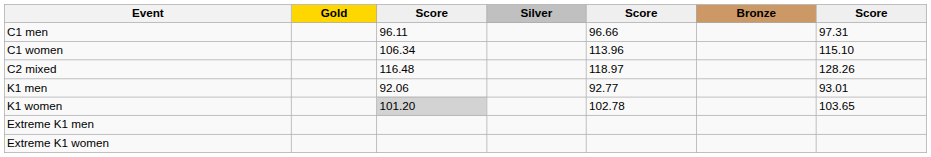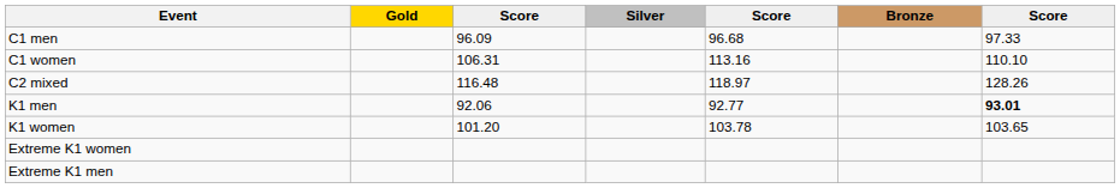 <table class="wikitable" width=100%>
 <tr>
 <th>Event</th>
 <td align=center bgcolor="gold"><strong>Gold</strong></td>
 <td align=center bgcolor="EFEFEF"><strong>Score</strong></td>
 <td align=center bgcolor="silver"><strong>Silver</strong></td>
 <td align=center bgcolor="EFEFEF"><strong>Score</strong></td>
 <td align=center bgcolor="CC9966"><strong>Bronze</strong></td>
 <td align=center bgcolor="EFEFEF"><strong>Score</strong></td>
 </tr>
 <tr>
 <td>C1 men</td>
 <td></td>
-<td>96.11</td>
+<td>96.09</td>
 <td></td>
-<td>96.66</td>
+<td>96.68</td>
 <td></td>
-<td>97.31</td>
+<td>97.33</td>
 </tr>
 <tr>
 <td>C1 women</td>
 <td></td>
-<td>106.34</td>
+<td>106.31</td>
 <td></td>
-<td>113.96</td>
+<td>113.16</td>
 <td></td>
-<td>115.10</td>
+<td>110.10</td>
 </tr>
 <tr>
 <td>C2 mixed</td>
 <td></td>
 <td>116.48</td>
 <td></td>
 <td>118.97</td>
 <td></td>
 <td>128.26</td>
 </tr>
 <tr>
 <td>K1 men</td>
 <td></td>
 <td>92.06</td>
 <td></td>
 <td>92.77</td>
 <td></td>
-<td>93.01</td>
+<td><strong>93.01</strong></td>
 </tr>
 <tr>
 <td>K1 women</td>
 <td></td>
-<td style="background: lightgrey;">101.20</td>
+<td>101.20</td>
 <td></td>
-<td>102.78</td>
+<td>103.78</td>
 <td></td>
 <td>103.65</td>
+</tr>
+<tr>
+<td>Extreme K1 women</td>
+<td></td>
+<td></td>
+<td></td>
+<td></td>
+<td></td>
+<td></td>
 </tr>
 <tr>
 <td>Extreme K1 men</td>
 <td></td>
 <td></td>
 <td></td>
 <td></td>
 <td></td>
 <td></td>
 </tr>
-<tr>
-<td>Extreme K1 women</td>
-<td></td>
-<td></td>
-<td></td>
-<td></td>
-<td></td>
-<td></td>
-</tr>
 </table>
